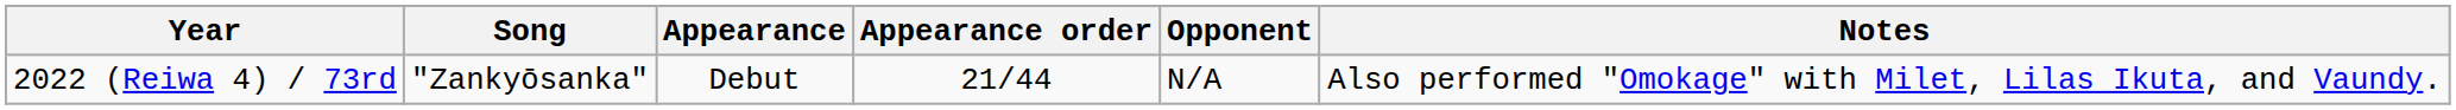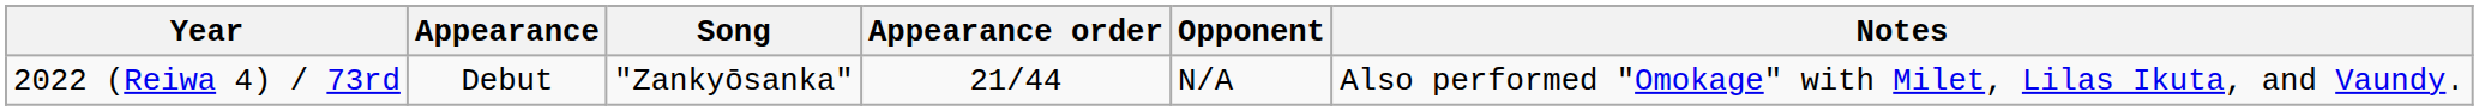 <table class=wikitable>
 <tr>
 <th>Year</th>
+<th>Appearance</th>
 <th>Song</th>
-<th>Appearance</th>
 <th>Appearance order</th>
 <th>Opponent</th>
 <th>Notes</th>
 </tr>
 <tr>
 <td>2022 (<a href='#'>Reiwa</a> 4) / <a href='#'>73rd</a></td>
+<td align=center>Debut</td>
 <td>"Zankyōsanka"</td>
-<td align=center>Debut</td>
 <td align=center>21/44</td>
 <td>N/A</td>
 <td>Also performed "<a href='#'>Omokage</a>" with <a href='#'>Milet</a>, <a href='#'>Lilas Ikuta</a>, and <a href='#'>Vaundy</a>.</td>
 </tr>
 </table>
